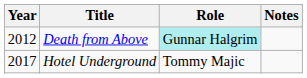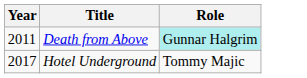 <table class = "wikitable sortable">
 <tr>
 <th>Year</th>
 <th>Title</th>
 <th>Role</th>
-<th class = "unsortable">Notes</th>
 </tr>
 <tr>
-<td>2012</td>
+<td>2011</td>
 <td><em><a href='#'>Death from Above</a></em></td>
 <td style="background: paleturquoise;">Gunnar Halgrim</td>
-<td></td>
 </tr>
 <tr>
 <td>2017</td>
 <td><em>Hotel Underground</em></td>
 <td>Tommy Majic</td>
-<td></td>
 </tr>
 </table>
